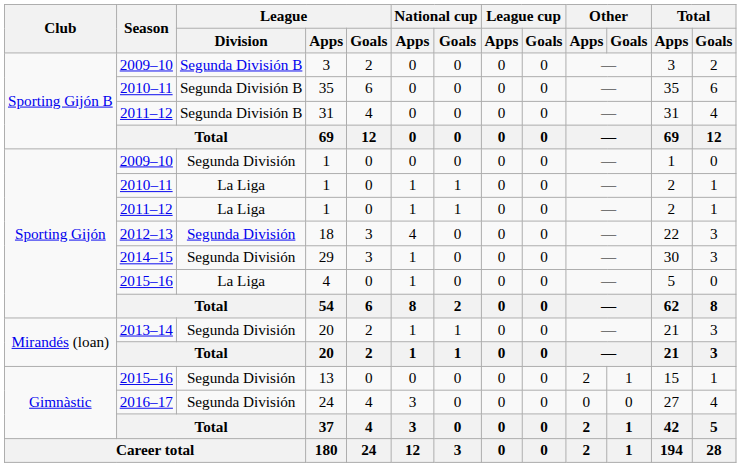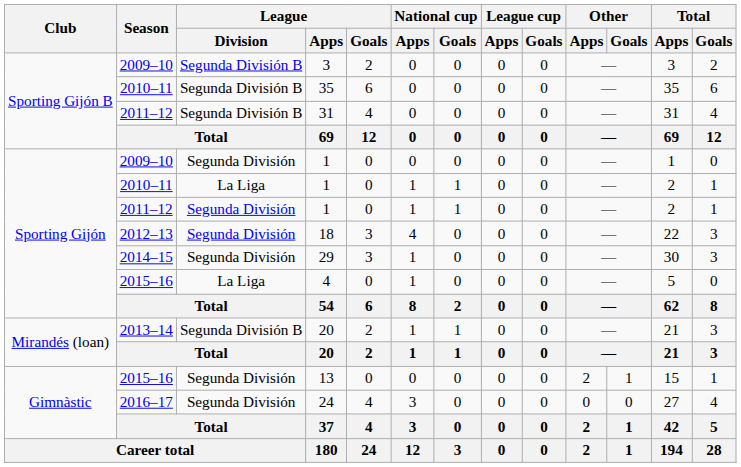 <table class="wikitable" style="text-align: center;">
 <tr>
 <th rowspan="2">Club</th>
 <th rowspan="2">Season</th>
 <th colspan="3">League</th>
 <th colspan="2">National cup</th>
 <th colspan="2">League cup</th>
 <th colspan="2">Other</th>
 <th colspan="2">Total</th>
 </tr>
 <tr>
 <th>Division</th>
 <th>Apps</th>
 <th>Goals</th>
 <th>Apps</th>
 <th>Goals</th>
 <th>Apps</th>
 <th>Goals</th>
 <th>Apps</th>
 <th>Goals</th>
 <th>Apps</th>
 <th>Goals</th>
 </tr>
 <tr>
 <td rowspan="4" valign="center"><a href='#'>Sporting Gijón B</a></td>
 <td><a href='#'>2009–10</a></td>
 <td><a href='#'>Segunda División B</a></td>
 <td>3</td>
 <td>2</td>
 <td>0</td>
 <td>0</td>
 <td>0</td>
 <td>0</td>
 <td colspan="2">—</td>
 <td>3</td>
 <td>2</td>
 </tr>
 <tr>
 <td><a href='#'>2010–11</a></td>
 <td>Segunda División B</td>
 <td>35</td>
 <td>6</td>
 <td>0</td>
 <td>0</td>
 <td>0</td>
 <td>0</td>
 <td colspan="2">—</td>
 <td>35</td>
 <td>6</td>
 </tr>
 <tr>
 <td><a href='#'>2011–12</a></td>
 <td>Segunda División B</td>
 <td>31</td>
 <td>4</td>
 <td>0</td>
 <td>0</td>
 <td>0</td>
 <td>0</td>
 <td colspan="2">—</td>
 <td>31</td>
 <td>4</td>
 </tr>
 <tr>
 <th colspan="2">Total</th>
 <th>69</th>
 <th>12</th>
 <th>0</th>
 <th>0</th>
 <th>0</th>
 <th>0</th>
 <th colspan="2">—</th>
 <th>69</th>
 <th>12</th>
 </tr>
 <tr>
 <td rowspan="7" valign="center"><a href='#'>Sporting Gijón</a></td>
 <td><a href='#'>2009–10</a></td>
 <td>Segunda División</td>
 <td>1</td>
 <td>0</td>
 <td>0</td>
 <td>0</td>
 <td>0</td>
 <td>0</td>
 <td colspan="2">—</td>
 <td>1</td>
 <td>0</td>
 </tr>
 <tr>
 <td><a href='#'>2010–11</a></td>
 <td>La Liga</td>
 <td>1</td>
 <td>0</td>
 <td>1</td>
 <td>1</td>
 <td>0</td>
 <td>0</td>
 <td colspan="2">—</td>
 <td>2</td>
 <td>1</td>
 </tr>
 <tr>
 <td><a href='#'>2011–12</a></td>
-<td>La Liga</td>
+<td><a href='#'>Segunda División</a></td>
 <td>1</td>
 <td>0</td>
 <td>1</td>
 <td>1</td>
 <td>0</td>
 <td>0</td>
 <td colspan="2">—</td>
 <td>2</td>
 <td>1</td>
 </tr>
 <tr>
 <td><a href='#'>2012–13</a></td>
 <td><a href='#'>Segunda División</a></td>
 <td>18</td>
 <td>3</td>
 <td>4</td>
 <td>0</td>
 <td>0</td>
 <td>0</td>
 <td colspan="2">—</td>
 <td>22</td>
 <td>3</td>
 </tr>
 <tr>
 <td><a href='#'>2014–15</a></td>
 <td>Segunda División</td>
 <td>29</td>
 <td>3</td>
 <td>1</td>
 <td>0</td>
 <td>0</td>
 <td>0</td>
 <td colspan="2">—</td>
 <td>30</td>
 <td>3</td>
 </tr>
 <tr>
 <td><a href='#'>2015–16</a></td>
 <td>La Liga</td>
 <td>4</td>
 <td>0</td>
 <td>1</td>
 <td>0</td>
 <td>0</td>
 <td>0</td>
 <td colspan="2">—</td>
 <td>5</td>
 <td>0</td>
 </tr>
 <tr>
 <th colspan="2">Total</th>
 <th>54</th>
 <th>6</th>
 <th>8</th>
 <th>2</th>
 <th>0</th>
 <th>0</th>
 <th colspan="2">—</th>
 <th>62</th>
 <th>8</th>
 </tr>
 <tr>
 <td rowspan="2" valign="center"><a href='#'>Mirandés</a> (loan)</td>
 <td><a href='#'>2013–14</a></td>
-<td>Segunda División</td>
+<td>Segunda División B</td>
 <td>20</td>
 <td>2</td>
 <td>1</td>
 <td>1</td>
 <td>0</td>
 <td>0</td>
 <td colspan="2">—</td>
 <td>21</td>
 <td>3</td>
 </tr>
 <tr>
 <th colspan="2">Total</th>
 <th>20</th>
 <th>2</th>
 <th>1</th>
 <th>1</th>
 <th>0</th>
 <th>0</th>
 <th colspan="2">—</th>
 <th>21</th>
 <th>3</th>
 </tr>
 <tr>
 <td rowspan="3" valign="center"><a href='#'>Gimnàstic</a></td>
 <td><a href='#'>2015–16</a></td>
 <td>Segunda División</td>
 <td>13</td>
 <td>0</td>
 <td>0</td>
 <td>0</td>
 <td>0</td>
 <td>0</td>
 <td>2</td>
 <td>1</td>
 <td>15</td>
 <td>1</td>
 </tr>
 <tr>
 <td><a href='#'>2016–17</a></td>
 <td>Segunda División</td>
 <td>24</td>
 <td>4</td>
 <td>3</td>
 <td>0</td>
 <td>0</td>
 <td>0</td>
 <td>0</td>
 <td>0</td>
 <td>27</td>
 <td>4</td>
 </tr>
 <tr>
 <th colspan="2">Total</th>
 <th>37</th>
 <th>4</th>
 <th>3</th>
 <th>0</th>
 <th>0</th>
 <th>0</th>
 <th>2</th>
 <th>1</th>
 <th>42</th>
 <th>5</th>
 </tr>
 <tr>
 <th colspan="3">Career total</th>
 <th>180</th>
 <th>24</th>
 <th>12</th>
 <th>3</th>
 <th>0</th>
 <th>0</th>
 <th>2</th>
 <th>1</th>
 <th>194</th>
 <th>28</th>
 </tr>
 </table>
